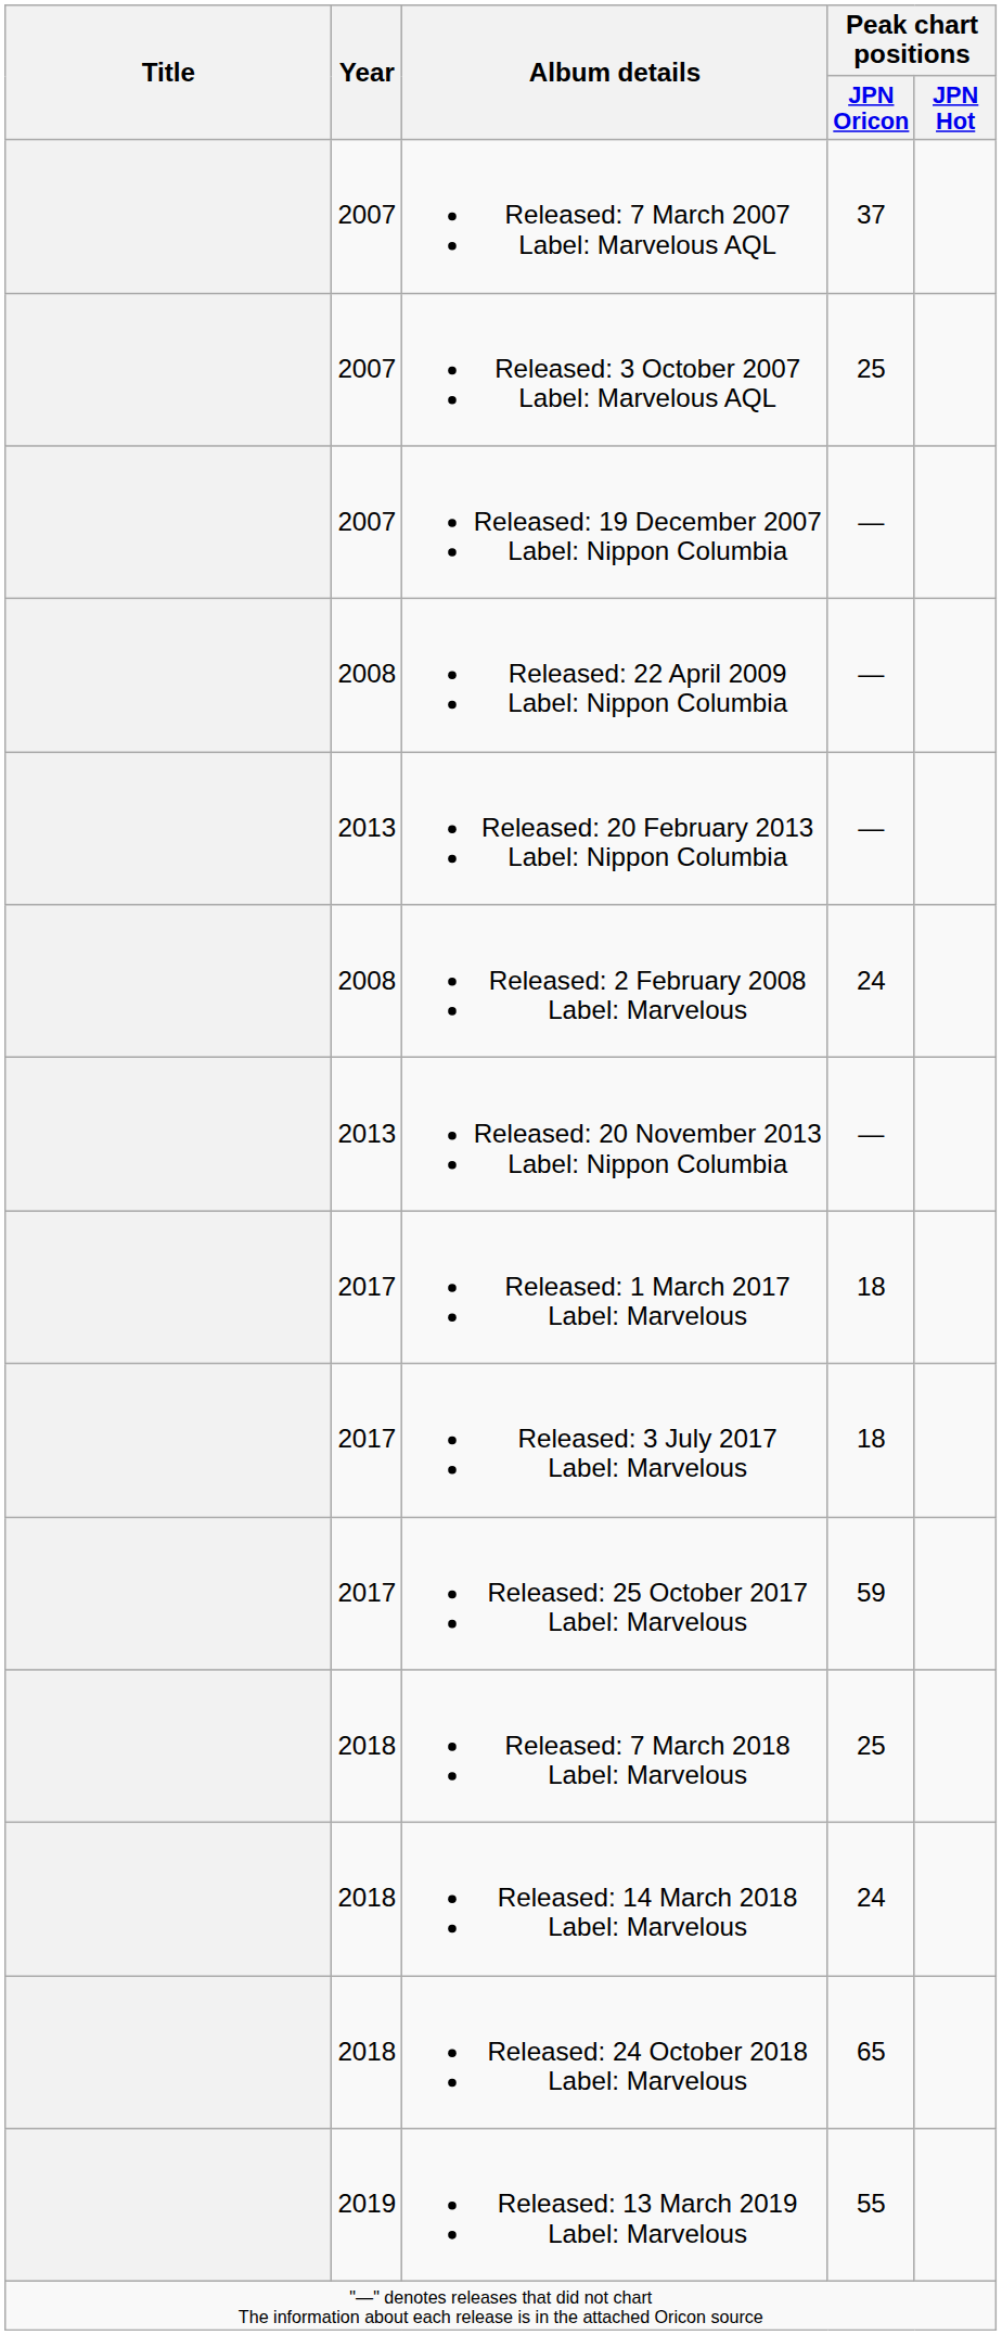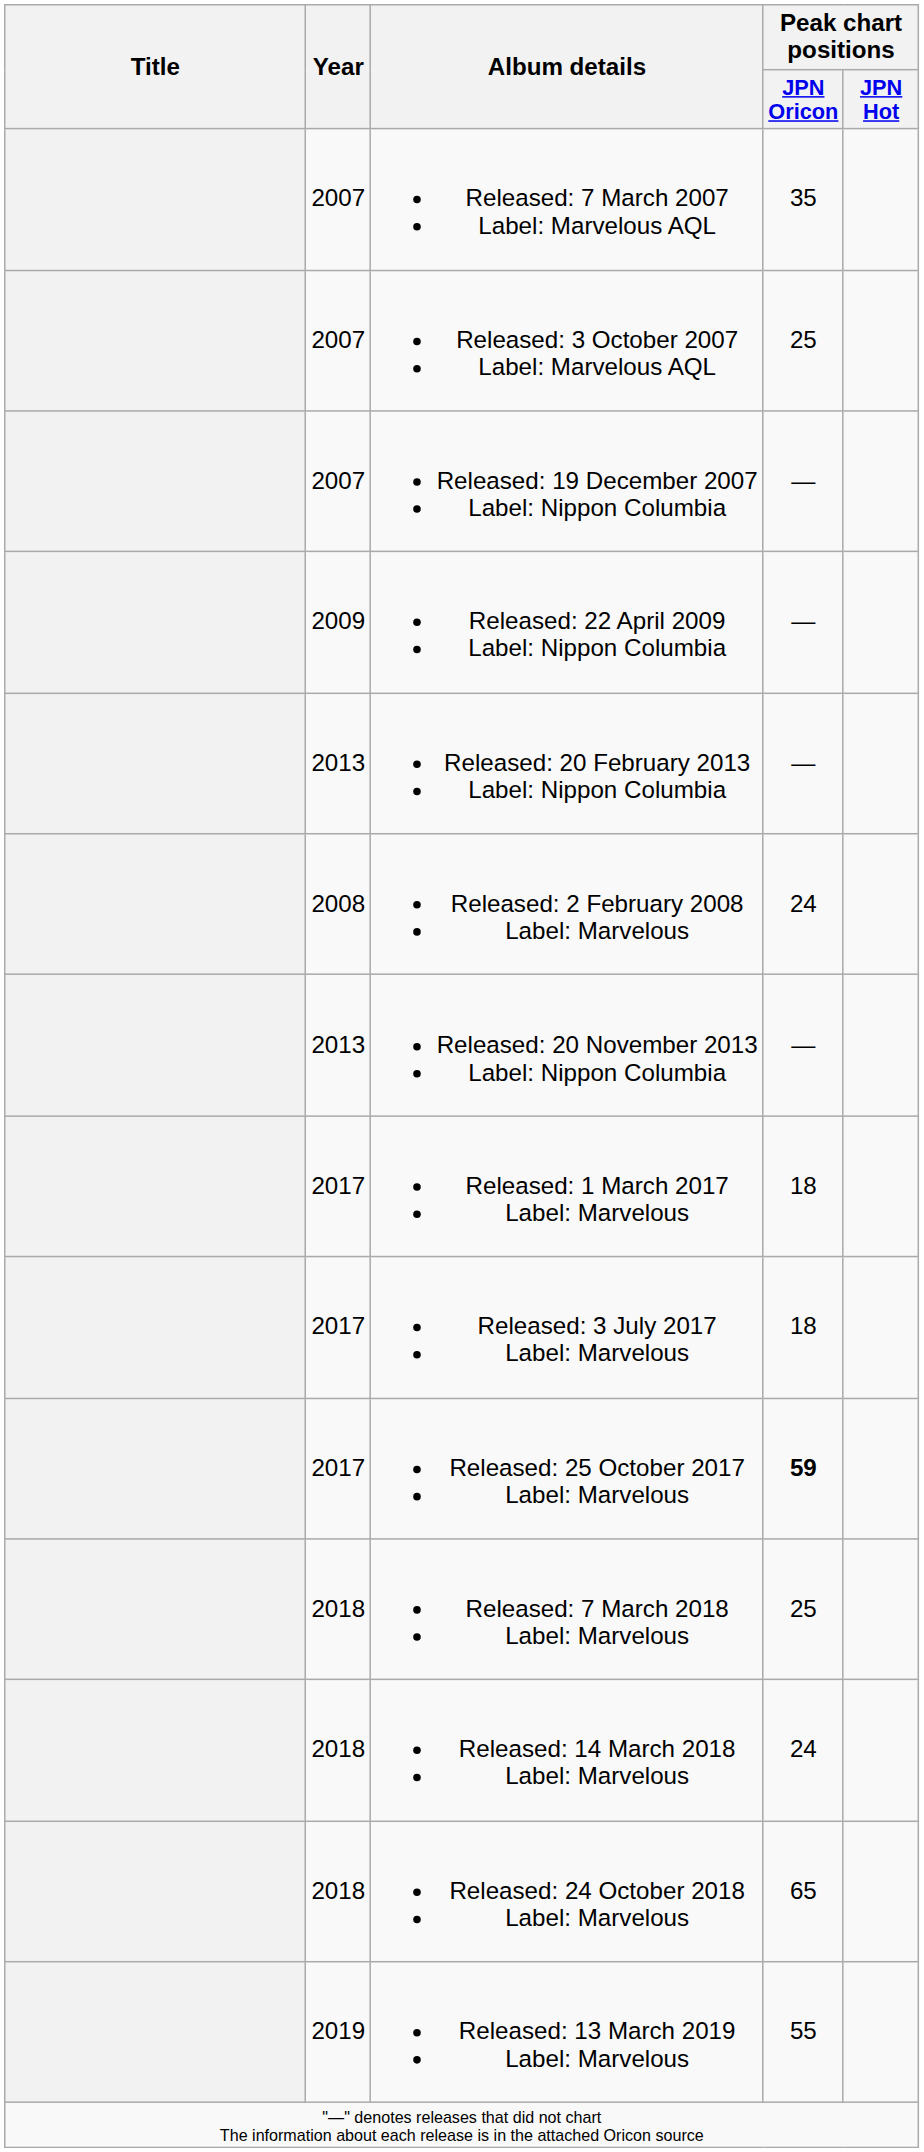 <table class="wikitable plainrowheaders" style="text-align:center;">
 <tr>
 <th scope="col" rowspan="2" style="width:12em;">Title</th>
 <th scope="col" rowspan="2">Year</th>
 <th scope="col" rowspan="2">Album details</th>
 <th scope="col" colspan="2">Peak chart positions</th>
 </tr>
 <tr>
 <th scope="col" style="width:3em;font-size:90%;"><a href='#'>JPN<br>Oricon</a></th>
 <th scope="col" style="width:3em;font-size:90%;"><a href='#'>JPN<br>Hot</a></th>
 </tr>
 <tr>
 <th scope="row"><br></th>
 <td>2007</td>
 <td><br><ul><li>Released: 7 March 2007</li><li>Label: Marvelous AQL</li></ul></td>
-<td>37</td>
+<td>35</td>
 <td></td>
 </tr>
 <tr>
 <th scope="row"></th>
 <td>2007</td>
 <td><br><ul><li>Released: 3 October 2007</li><li>Label: Marvelous AQL</li></ul></td>
 <td>25</td>
 <td></td>
 </tr>
 <tr>
 <th scope="row"><br></th>
 <td>2007</td>
 <td><br><ul><li>Released: 19 December 2007</li><li>Label: Nippon Columbia</li></ul></td>
 <td>—</td>
 <td></td>
 </tr>
 <tr>
 <th scope="row"><br></th>
-<td>2008</td>
+<td>2009</td>
 <td><br><ul><li>Released: 22 April 2009</li><li>Label: Nippon Columbia</li></ul></td>
 <td>—</td>
 <td></td>
 </tr>
 <tr>
 <th scope="row"><br><br></th>
 <td>2013</td>
 <td><br><ul><li>Released: 20 February 2013</li><li>Label: Nippon Columbia</li></ul></td>
 <td>—</td>
 <td></td>
 </tr>
 <tr>
 <th scope="row"><br></th>
 <td>2008</td>
 <td><br><ul><li>Released: 2 February 2008</li><li>Label: Marvelous</li></ul></td>
 <td>24</td>
 <td></td>
 </tr>
 <tr>
 <th scope="row"><br></th>
 <td>2013</td>
 <td><br><ul><li>Released: 20 November 2013</li><li>Label: Nippon Columbia</li></ul></td>
 <td>—</td>
 <td></td>
 </tr>
 <tr>
 <th scope="row"><br></th>
 <td>2017</td>
 <td><br><ul><li>Released: 1 March 2017</li><li>Label: Marvelous</li></ul></td>
 <td>18</td>
 <td></td>
 </tr>
 <tr>
 <th scope="row"><br></th>
 <td>2017</td>
 <td><br><ul><li>Released: 3 July 2017</li><li>Label: Marvelous</li></ul></td>
 <td>18</td>
 <td></td>
 </tr>
 <tr>
 <th scope="row"><br></th>
 <td>2017</td>
 <td><br><ul><li>Released: 25 October 2017</li><li>Label: Marvelous</li></ul></td>
-<td>59</td>
+<td><strong>59</strong></td>
 <td></td>
 </tr>
 <tr>
 <th scope="row"><br></th>
 <td>2018</td>
 <td><br><ul><li>Released: 7 March 2018</li><li>Label: Marvelous</li></ul></td>
 <td>25</td>
 <td></td>
 </tr>
 <tr>
 <th scope="row"></th>
 <td>2018</td>
 <td><br><ul><li>Released: 14 March 2018</li><li>Label: Marvelous</li></ul></td>
 <td>24</td>
 <td></td>
 </tr>
 <tr>
 <th scope="row"><br></th>
 <td>2018</td>
 <td><br><ul><li>Released: 24 October 2018</li><li>Label: Marvelous</li></ul></td>
 <td>65</td>
 <td></td>
 </tr>
 <tr>
 <th scope="row"></th>
 <td>2019</td>
 <td><br><ul><li>Released: 13 March 2019</li><li>Label: Marvelous</li></ul></td>
 <td>55</td>
 <td></td>
 </tr>
 <tr>
 <td colspan="5" style="font-size:8pt">"—" denotes releases that did not chart<br>The information about each release is in the attached Oricon source</td>
 </tr>
 </table>
